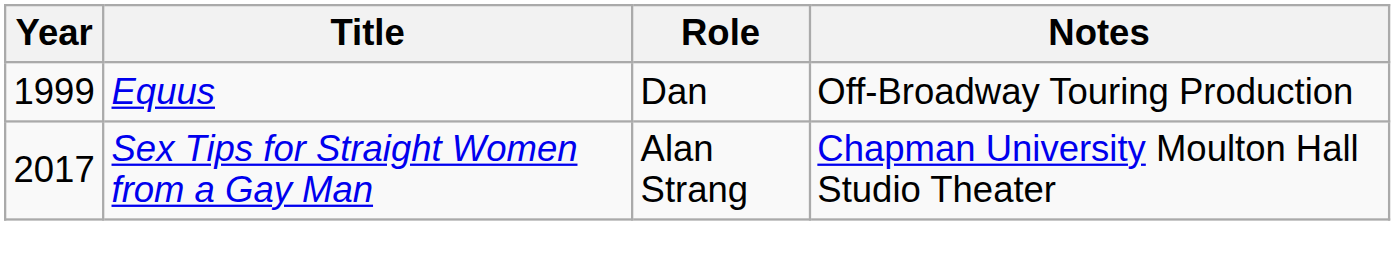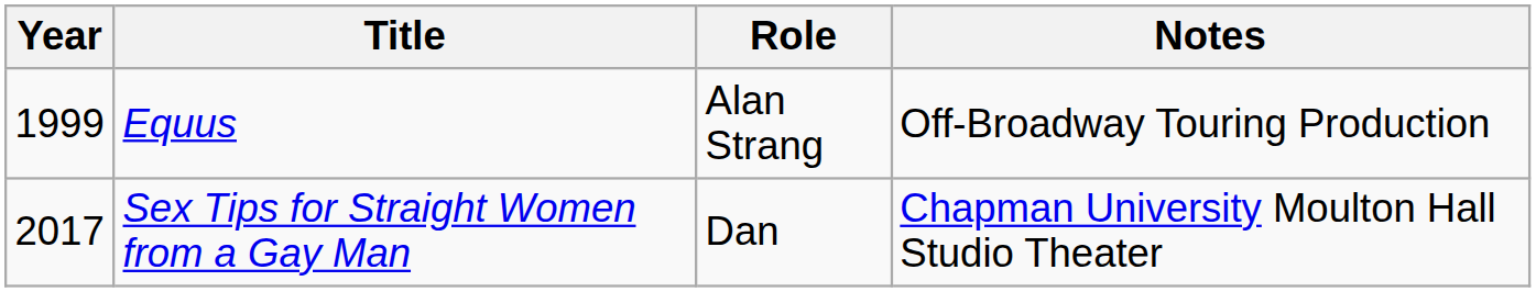 <table class="wikitable sortable">
 <tr>
 <th>Year</th>
 <th>Title</th>
 <th>Role</th>
 <th class="unsortable">Notes</th>
 </tr>
 <tr>
 <td>1999</td>
 <td><em><a href='#'>Equus</a></em></td>
-<td>Dan</td>
+<td>Alan Strang</td>
 <td>Off-Broadway Touring Production</td>
 </tr>
 <tr>
 <td>2017</td>
 <td><em><a href='#'>Sex Tips for Straight Women from a Gay Man</a></em></td>
-<td>Alan Strang</td>
+<td>Dan</td>
 <td><a href='#'>Chapman University</a> Moulton Hall Studio Theater</td>
 </tr>
 </table>
